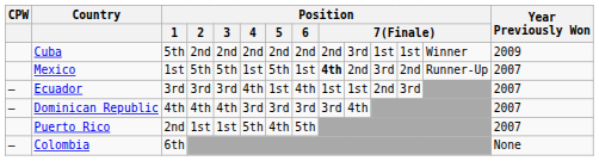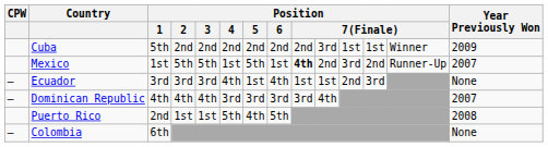 <table class="wikitable">
 <tr>
 <th rowspan=1>CPW</th>
 <th rowspan=1>Country</th>
 <th colspan=11>Position</th>
 <th rowspan=2>Year<br>Previously Won</th>
 </tr>
 <tr>
 <th></th>
 <th></th>
 <th>1</th>
 <th>2</th>
 <th>3</th>
 <th>4</th>
 <th>5</th>
 <th>6</th>
 <th colspan=5>7(Finale)</th>
 </tr>
 <tr>
 <td></td>
 <td> <a href='#'>Cuba</a></td>
 <td>5th</td>
 <td>2nd</td>
 <td>2nd</td>
 <td>2nd</td>
 <td>2nd</td>
 <td>2nd</td>
 <td>2nd</td>
 <td>3rd</td>
 <td><span>1st</span></td>
 <td><span>1st</span></td>
 <td><span>Winner</span></td>
 <td>2009</td>
 </tr>
 <tr>
 <td></td>
 <td> <a href='#'>Mexico</a></td>
 <td><span>1st</span></td>
 <td><span>5th</span></td>
 <td><span>5th</span></td>
 <td><span>1st</span></td>
 <td><span>5th</span></td>
 <td><span>1st</span></td>
 <td><strong><span>4th</span></strong></td>
 <td>2nd</td>
 <td><span>3rd</span></td>
 <td>2nd</td>
 <td><span>Runner-Up</span></td>
 <td>2007</td>
 </tr>
 <tr>
 <td>—</td>
 <td> <a href='#'>Ecuador</a></td>
 <td>3rd</td>
 <td>3rd</td>
 <td>3rd</td>
 <td>4th</td>
 <td><span>1st</span></td>
 <td>4th</td>
 <td><span>1st</span></td>
 <td><span>1st</span></td>
 <td>2nd</td>
 <td><span>3rd</span></td>
 <td bgcolor="darkgray" colspan="1"></td>
-<td>2007</td>
+<td>None</td>
 </tr>
 <tr>
 <td>—</td>
 <td> <a href='#'>Dominican Republic</a></td>
 <td>4th</td>
 <td>4th</td>
 <td>4th</td>
 <td>3rd</td>
 <td>3rd</td>
 <td>3rd</td>
 <td>3rd</td>
 <td><span>4th</span></td>
 <td bgcolor="darkgray" colspan="3"></td>
 <td>2007</td>
 </tr>
 <tr>
 <td></td>
 <td> <a href='#'>Puerto Rico</a></td>
 <td>2nd</td>
 <td><span>1st</span></td>
 <td><span>1st</span></td>
 <td><span>5th</span></td>
 <td>4th</td>
 <td><span>5th</span></td>
 <td bgcolor="darkgray" colspan="5"></td>
-<td>2007</td>
+<td>2008</td>
 </tr>
 <tr>
 <td>—</td>
 <td> <a href='#'>Colombia</a></td>
 <td><span>6th</span></td>
 <td bgcolor="darkgray" colspan="10"></td>
 <td>None</td>
 </tr>
 </table>
